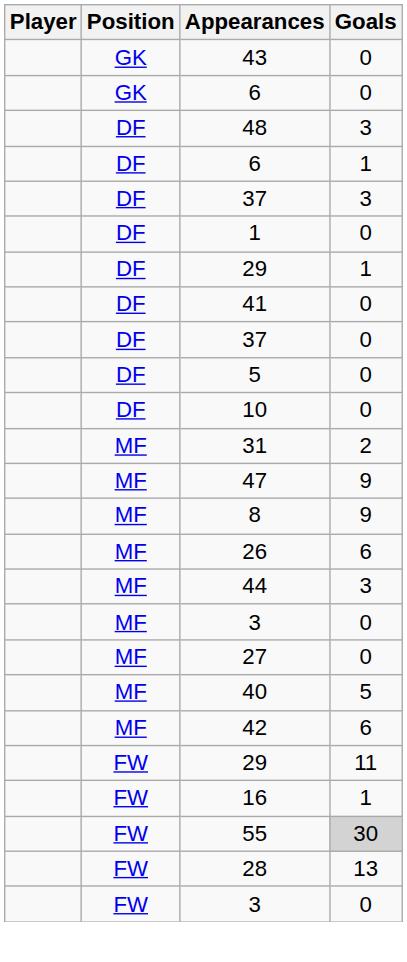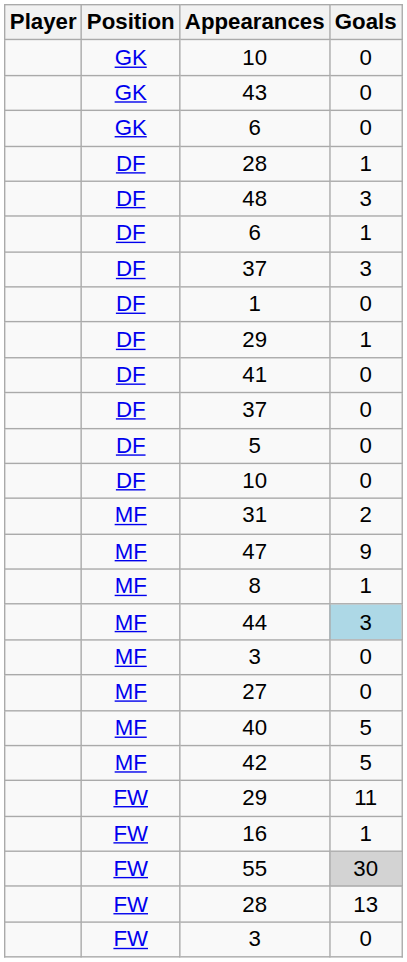 <table class="wikitable sortable" style="text-align: center;">
 <tr>
 <th>Player</th>
 <th>Position</th>
 <th>Appearances</th>
 <th>Goals</th>
+</tr>
+<tr>
+<td align="left"> </td>
+<td><a href='#'>GK</a></td>
+<td>10</td>
+<td>0</td>
 </tr>
 <tr>
 <td align="left"> </td>
 <td><a href='#'>GK</a></td>
 <td>43</td>
 <td>0</td>
 </tr>
 <tr>
 <td align="left"> </td>
 <td><a href='#'>GK</a></td>
 <td>6</td>
 <td>0</td>
+</tr>
+<tr>
+<td align="left"> </td>
+<td><a href='#'>DF</a></td>
+<td>28</td>
+<td>1</td>
 </tr>
 <tr>
 <td align="left"> </td>
 <td><a href='#'>DF</a></td>
 <td>48</td>
 <td>3</td>
 </tr>
 <tr>
 <td align="left"> </td>
 <td><a href='#'>DF</a></td>
 <td>6</td>
 <td>1</td>
 </tr>
 <tr>
 <td align="left"> </td>
 <td><a href='#'>DF</a></td>
 <td>37</td>
 <td>3</td>
 </tr>
 <tr>
 <td align="left"> </td>
 <td><a href='#'>DF</a></td>
 <td>1</td>
 <td>0</td>
 </tr>
 <tr>
 <td align="left"> </td>
 <td><a href='#'>DF</a></td>
 <td>29</td>
 <td>1</td>
 </tr>
 <tr>
 <td align="left"> </td>
 <td><a href='#'>DF</a></td>
 <td>41</td>
 <td>0</td>
 </tr>
 <tr>
 <td align="left"> </td>
 <td><a href='#'>DF</a></td>
 <td>37</td>
 <td>0</td>
 </tr>
 <tr>
 <td align="left"> </td>
 <td><a href='#'>DF</a></td>
 <td>5</td>
 <td>0</td>
 </tr>
 <tr>
 <td align="left"> </td>
 <td><a href='#'>DF</a></td>
 <td>10</td>
 <td>0</td>
 </tr>
 <tr>
 <td align="left"> </td>
 <td><a href='#'>MF</a></td>
 <td>31</td>
 <td>2</td>
 </tr>
 <tr>
 <td align="left"> </td>
 <td><a href='#'>MF</a></td>
 <td>47</td>
 <td>9</td>
 </tr>
 <tr>
 <td align="left"> </td>
 <td><a href='#'>MF</a></td>
 <td>8</td>
-<td>9</td>
-</tr>
-<tr>
-<td align="left"> </td>
-<td><a href='#'>MF</a></td>
-<td>26</td>
-<td>6</td>
+<td>1</td>
 </tr>
 <tr>
 <td align="left"> </td>
 <td><a href='#'>MF</a></td>
 <td>44</td>
-<td>3</td>
+<td style="background: lightblue;">3</td>
 </tr>
 <tr>
 <td align="left"> </td>
 <td><a href='#'>MF</a></td>
 <td>3</td>
 <td>0</td>
 </tr>
 <tr>
 <td align="left"> </td>
 <td><a href='#'>MF</a></td>
 <td>27</td>
 <td>0</td>
 </tr>
 <tr>
 <td align="left"> </td>
 <td><a href='#'>MF</a></td>
 <td>40</td>
 <td>5</td>
 </tr>
 <tr>
 <td align="left"> </td>
 <td><a href='#'>MF</a></td>
 <td>42</td>
-<td>6</td>
+<td>5</td>
 </tr>
 <tr>
 <td align="left"> </td>
 <td><a href='#'>FW</a></td>
 <td>29</td>
 <td>11</td>
 </tr>
 <tr>
 <td align="left"> </td>
 <td><a href='#'>FW</a></td>
 <td>16</td>
 <td>1</td>
 </tr>
 <tr>
 <td align="left"> </td>
 <td><a href='#'>FW</a></td>
 <td>55</td>
 <td style="background: lightgrey;">30</td>
 </tr>
 <tr>
 <td align="left"> </td>
 <td><a href='#'>FW</a></td>
 <td>28</td>
 <td>13</td>
 </tr>
 <tr>
 <td align="left"> </td>
 <td><a href='#'>FW</a></td>
 <td>3</td>
 <td>0</td>
 </tr>
 </table>
